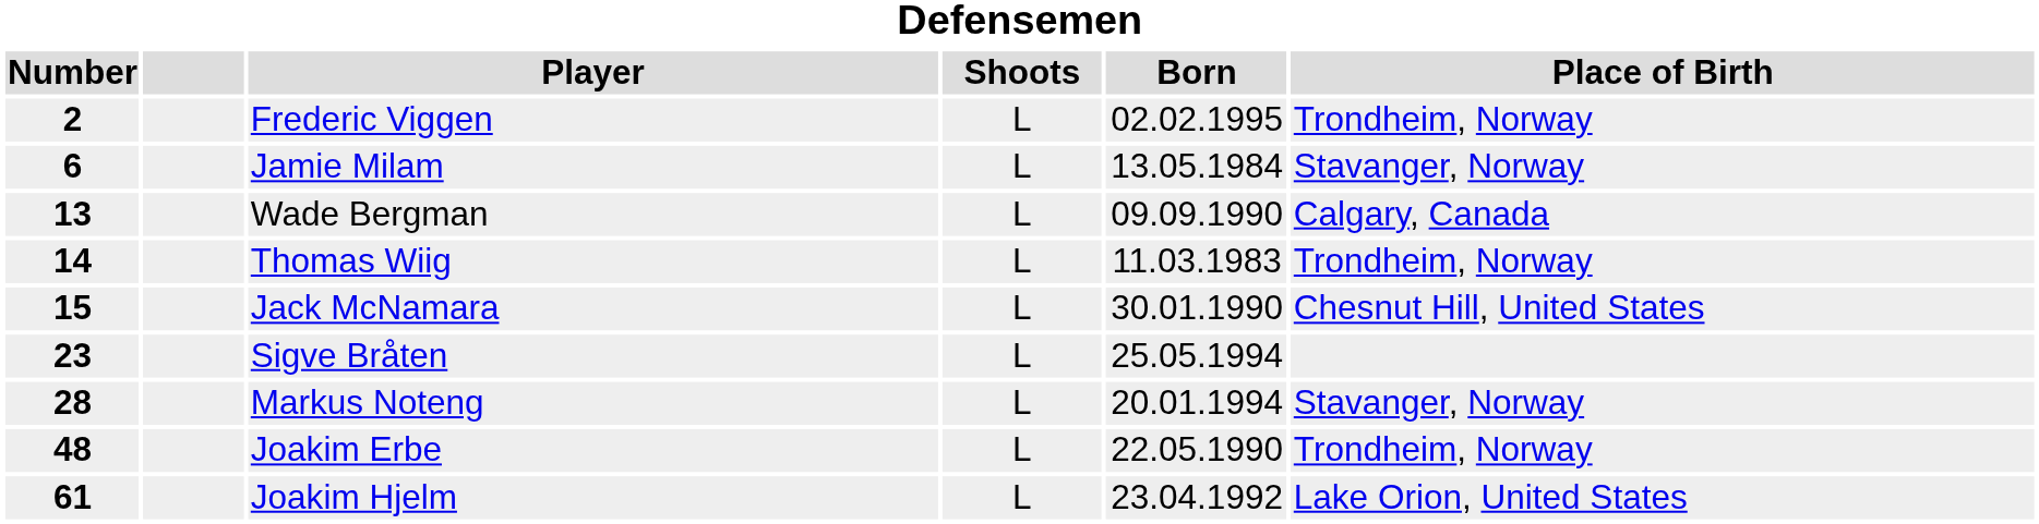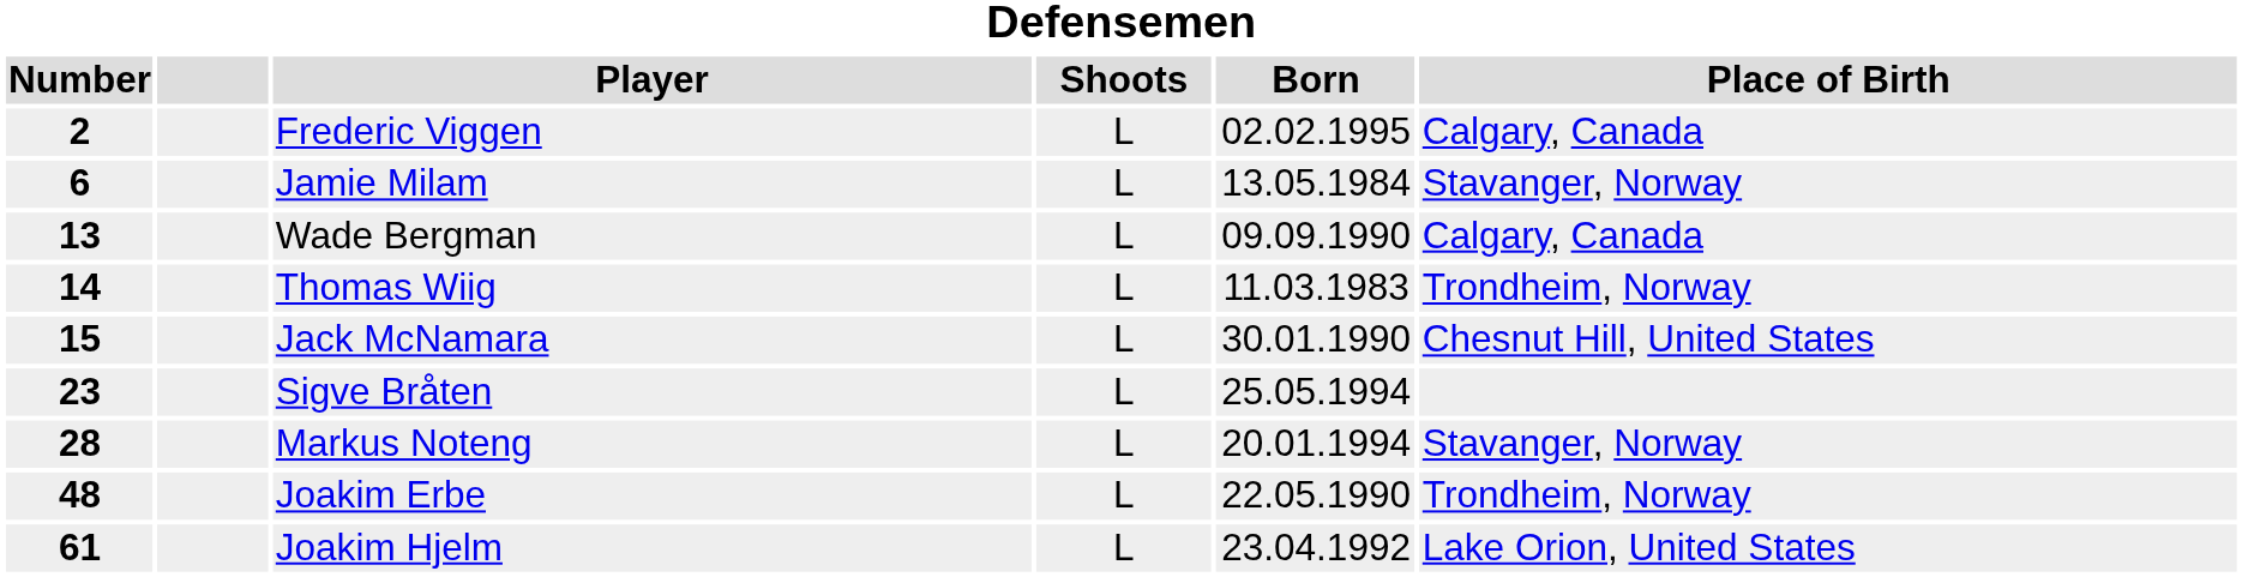 <table width=75%>
 <tr>
 <th colspan=7><big>Defensemen</big></th>
 </tr>
 <tr bgcolor="#dddddd">
 <th width=5%>Number</th>
 <th width=5%></th>
 <th !width=15%>Player</th>
 <th width=8%>Shoots</th>
 <th width=9%>Born</th>
 <th width=37%>Place of Birth</th>
 </tr>
 <tr bgcolor="#eeeeee">
 <td align=center><strong>2</strong></td>
 <td align=center></td>
 <td><a href='#'>Frederic Viggen</a></td>
 <td align=center>L</td>
 <td align=center>02.02.1995</td>
-<td><a href='#'>Trondheim</a>, <a href='#'>Norway</a></td>
+<td><a href='#'>Calgary</a>, <a href='#'>Canada</a></td>
 </tr>
 <tr bgcolor="#eeeeee">
 <td align=center><strong>6</strong></td>
 <td align=center></td>
 <td><a href='#'>Jamie Milam</a></td>
 <td align=center>L</td>
 <td align=center>13.05.1984</td>
 <td><a href='#'>Stavanger</a>, <a href='#'>Norway</a></td>
 </tr>
 <tr bgcolor="#eeeeee">
 <td align=center><strong>13</strong></td>
 <td align=center></td>
 <td>Wade Bergman</td>
 <td align=center>L</td>
 <td align=center>09.09.1990</td>
 <td><a href='#'>Calgary</a>, <a href='#'>Canada</a></td>
 </tr>
 <tr bgcolor="#eeeeee">
 <td align=center><strong>14</strong></td>
 <td align=center></td>
 <td><a href='#'>Thomas Wiig</a></td>
 <td align=center>L</td>
 <td align=center>11.03.1983</td>
 <td><a href='#'>Trondheim</a>, <a href='#'>Norway</a></td>
 </tr>
 <tr bgcolor="#eeeeee">
 <td align=center><strong>15</strong></td>
 <td align=center></td>
 <td><a href='#'>Jack McNamara</a></td>
 <td align=center>L</td>
 <td align=center>30.01.1990</td>
 <td><a href='#'>Chesnut Hill</a>, <a href='#'>United States</a></td>
 </tr>
 <tr bgcolor="#eeeeee">
 <td align=center><strong>23</strong></td>
 <td align=center></td>
 <td><a href='#'>Sigve Bråten</a></td>
 <td align=center>L</td>
 <td align=center>25.05.1994</td>
 <td></td>
 </tr>
 <tr bgcolor="#eeeeee">
 <td align=center><strong>28</strong></td>
 <td align=center></td>
 <td><a href='#'>Markus Noteng</a></td>
 <td align=center>L</td>
 <td align=center>20.01.1994</td>
 <td><a href='#'>Stavanger</a>, <a href='#'>Norway</a></td>
 </tr>
 <tr bgcolor="#eeeeee">
 <td align=center><strong>48</strong></td>
 <td align=center></td>
 <td><a href='#'>Joakim Erbe</a></td>
 <td align=center>L</td>
 <td align=center>22.05.1990</td>
 <td><a href='#'>Trondheim</a>, <a href='#'>Norway</a></td>
 </tr>
 <tr bgcolor="#eeeeee">
 <td align=center><strong>61</strong></td>
 <td align=center></td>
 <td><a href='#'>Joakim Hjelm</a></td>
 <td align=center>L</td>
 <td align=center>23.04.1992</td>
 <td><a href='#'>Lake Orion</a>, <a href='#'>United States</a></td>
 </tr>
 </table>
